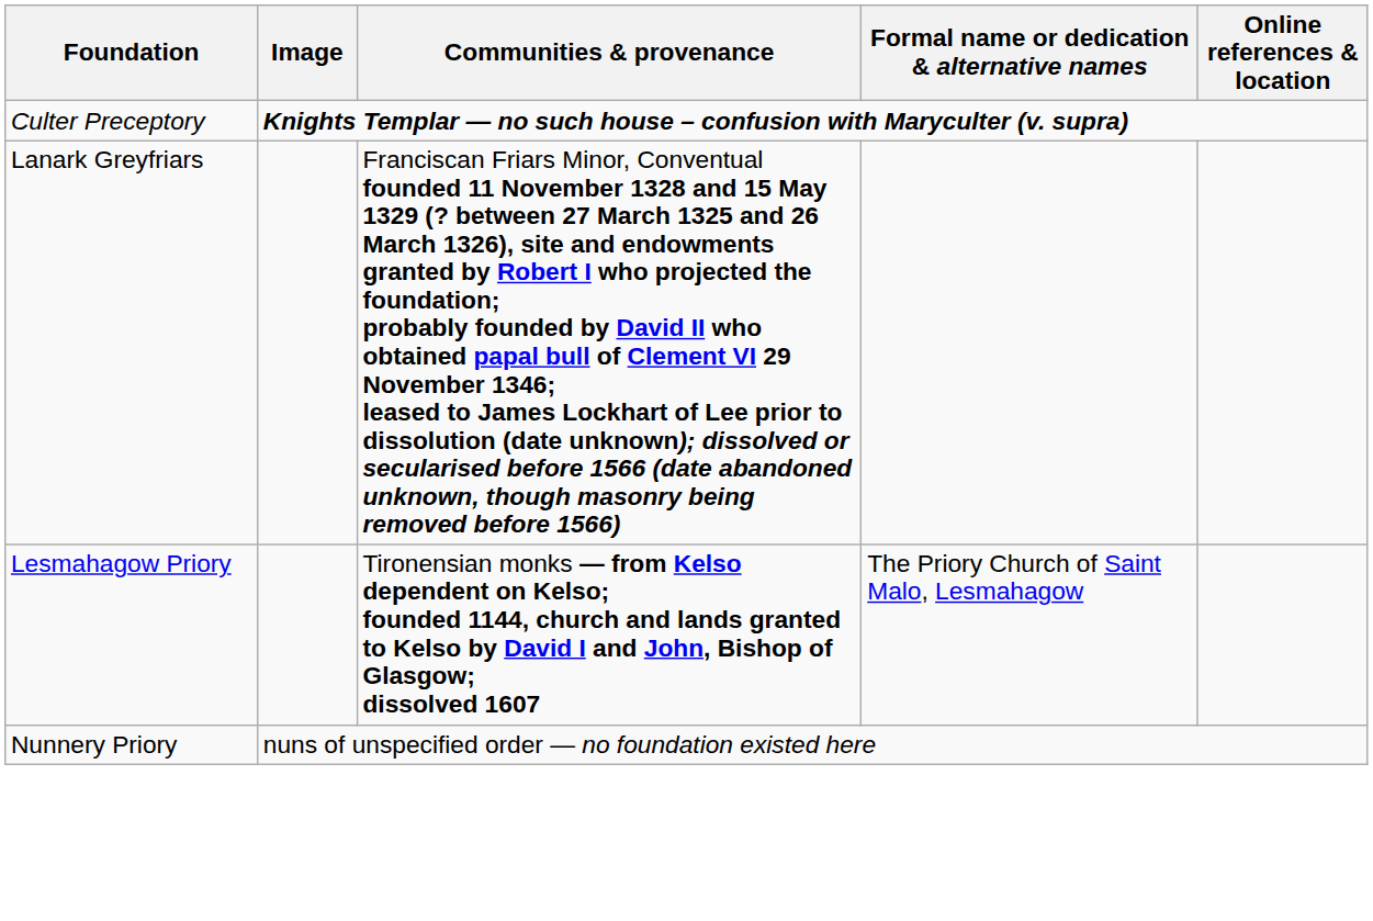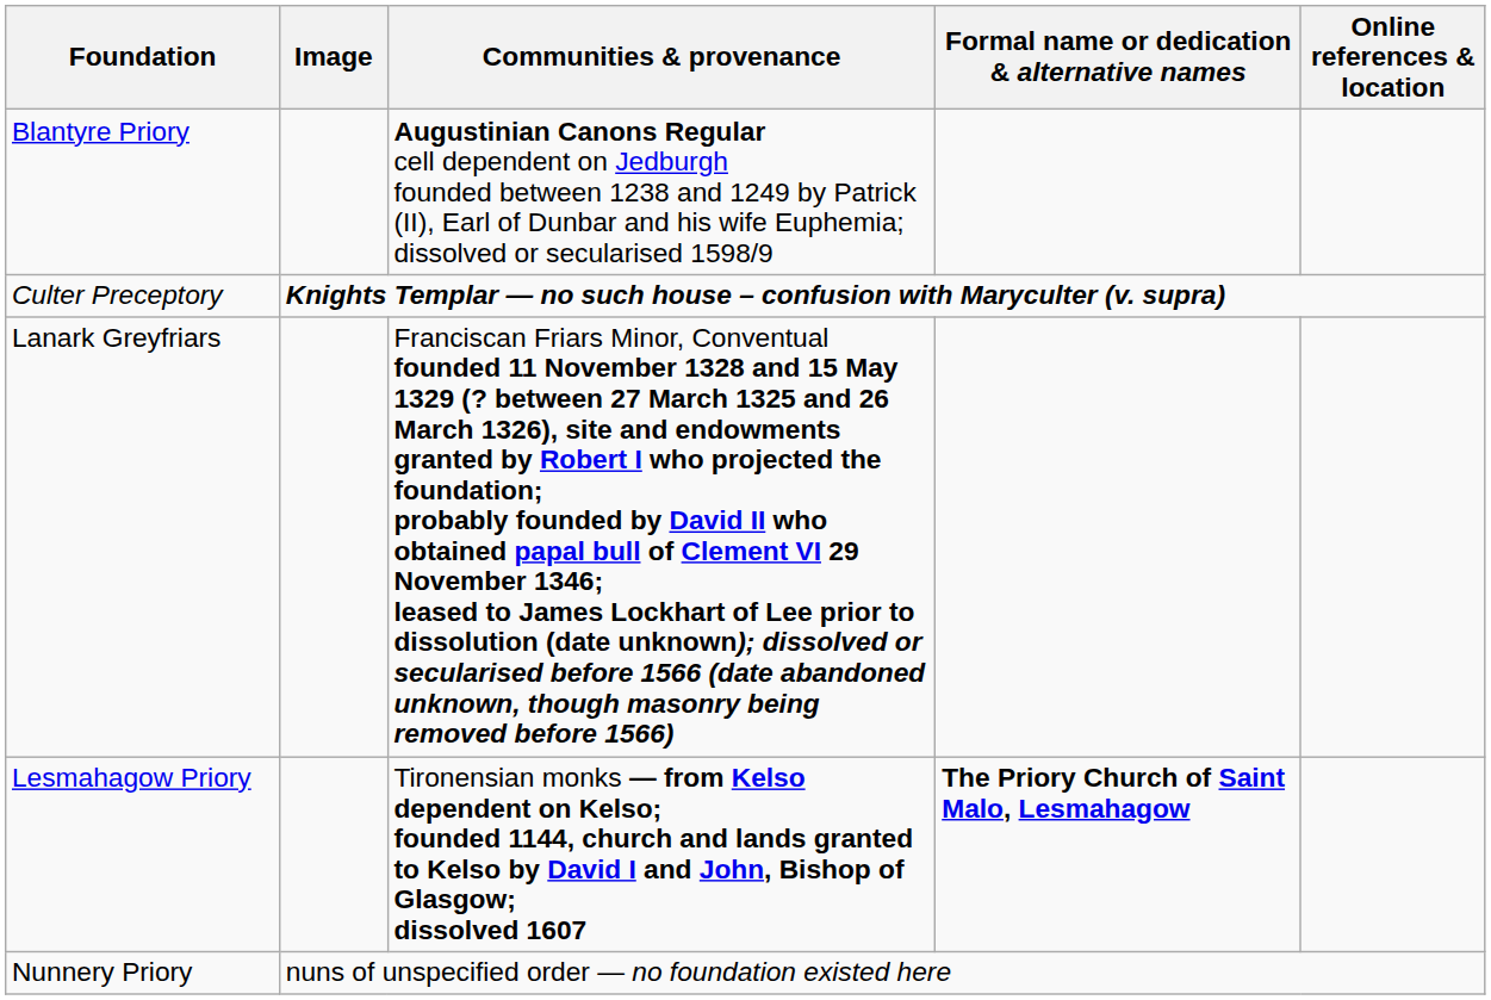 <table width=99% class="wikitable">
 <tr>
 <th width = 15%>Foundation</th>
 <th width = 5%>Image</th>
 <th width = 30%>Communities & provenance</th>
 <th width = 20%>Formal name or dedication <br>& <em>alternative names</em></th>
 <th width = 10%>Online references & location</th>
+</tr>
+<tr valign=top>
+<td><a href='#'>Blantyre Priory</a></td>
+<td></td>
+<td><strong>Augustinian Canons Regular</strong><br>cell dependent on <a href='#'>Jedburgh</a><br>founded between 1238 and 1249 by Patrick (II), Earl of Dunbar and his wife Euphemia;<br>dissolved or secularised 1598/9</td>
+<td></td>
+<td><br></td>
 </tr>
 <tr valign=top>
 <td><em>Culter Preceptory</em></td>
 <td colspan=4><strong><em>Knights Templar<strong> — no such house – confusion with Maryculter<em> (</em>v. supra<em>)</td>
 </tr>
 <tr valign=top>
 <td>Lanark Greyfriars</td>
 <td></td>
 <td></strong>Franciscan Friars Minor, Conventual<strong><br>founded 11 November 1328 and 15 May 1329 (? between 27 March 1325 and 26 March 1326), site and endowments granted by <a href='#'>Robert I</a> who projected the foundation;<br>probably founded by <a href='#'>David II</a> who obtained <a href='#'>papal bull</a> of <a href='#'>Clement VI</a> 29 November 1346;<br>leased to James Lockhart of Lee prior to dissolution (</em>date unknown<em>); dissolved or secularised before 1566 (date abandoned unknown, though masonry being removed before 1566)</td>
 <td></td>
 <td><br></td>
 </tr>
 <tr valign=top>
 <td><a href='#'>Lesmahagow Priory</a></td>
 <td></td>
 <td></strong>Tironensian monks<strong> — from <a href='#'>Kelso</a><br>dependent on Kelso;<br>founded 1144, church and lands granted to Kelso by <a href='#'>David I</a> and <a href='#'>John</a>, Bishop of Glasgow;<br>dissolved 1607</td>
-<td>The Priory Church of <a href='#'>Saint Malo</a>, <a href='#'>Lesmahagow</a></td>
+<td><strong>The Priory Church of <a href='#'>Saint Malo</a>, <a href='#'>Lesmahagow</a></strong></td>
 <td><br></td>
 </tr>
 <tr valign=top>
 <td></em>Nunnery Priory<em></td>
 <td colspan=4></em></strong>nuns</strong> of unspecified order</em> — <em>no foundation existed here</em></td>
 </tr>
 </table>
